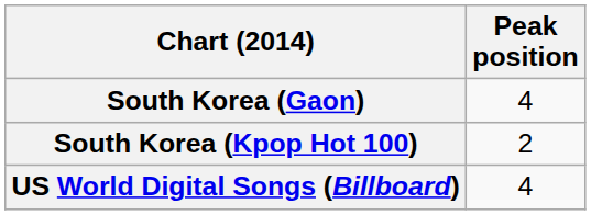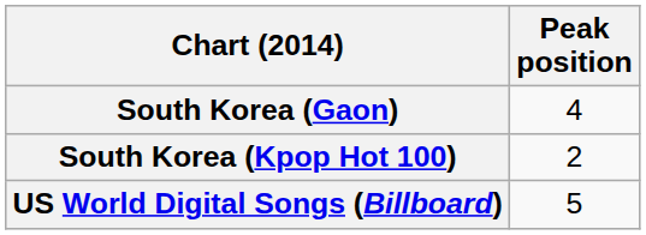 <table class="wikitable sortable plainrowheaders" style="text-align:center">
 <tr>
 <th scope="col">Chart (2014)</th>
 <th scope="col">Peak<br>position</th>
 </tr>
 <tr>
 <th scope="row">South Korea (<a href='#'>Gaon</a>)</th>
 <td>4</td>
 </tr>
 <tr>
 <th scope="row">South Korea (<a href='#'>Kpop Hot 100</a>)</th>
 <td>2</td>
 </tr>
 <tr>
 <th scope="row">US <a href='#'>World Digital Songs</a> (<em><a href='#'>Billboard</a></em>)</th>
-<td>4</td>
+<td>5</td>
 </tr>
 </table>
